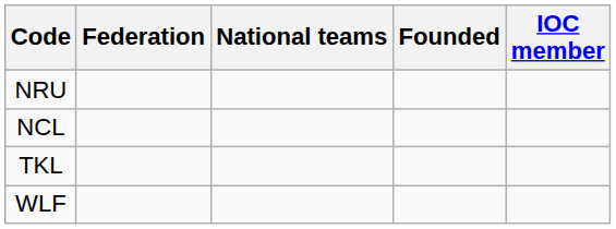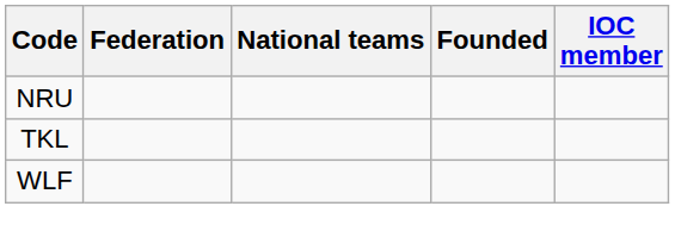 <table class="wikitable sortable" style="text-align:center">
 <tr>
 <th>Code</th>
 <th>Federation</th>
 <th class="unsortable">National teams</th>
 <th>Founded</th>
 <th><a href='#'>IOC</a><br><a href='#'>member</a></th>
 </tr>
 <tr>
 <td>NRU</td>
-<td style="text-align:left"></td>
-<td></td>
-<td></td>
-<td></td>
-</tr>
-<tr>
-<td>NCL</td>
 <td style="text-align:left"></td>
 <td></td>
 <td></td>
 <td></td>
 </tr>
 <tr>
 <td>TKL</td>
 <td style="text-align:left"></td>
 <td></td>
 <td></td>
 <td></td>
 </tr>
 <tr>
 <td>WLF</td>
 <td style="text-align:left"></td>
 <td></td>
 <td></td>
 <td></td>
 </tr>
 </table>
